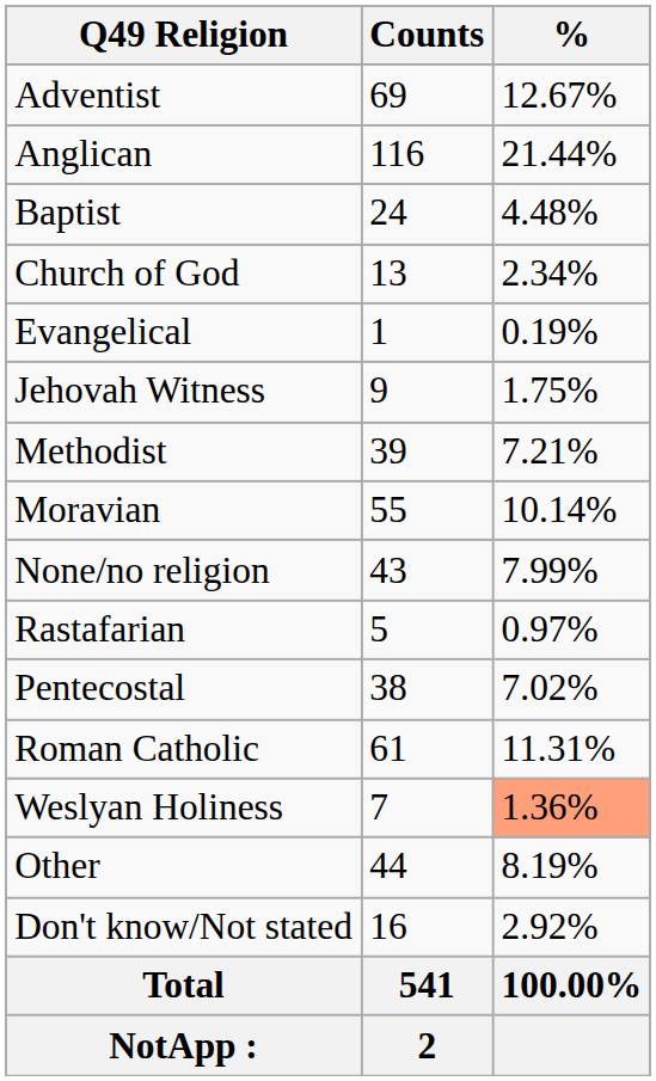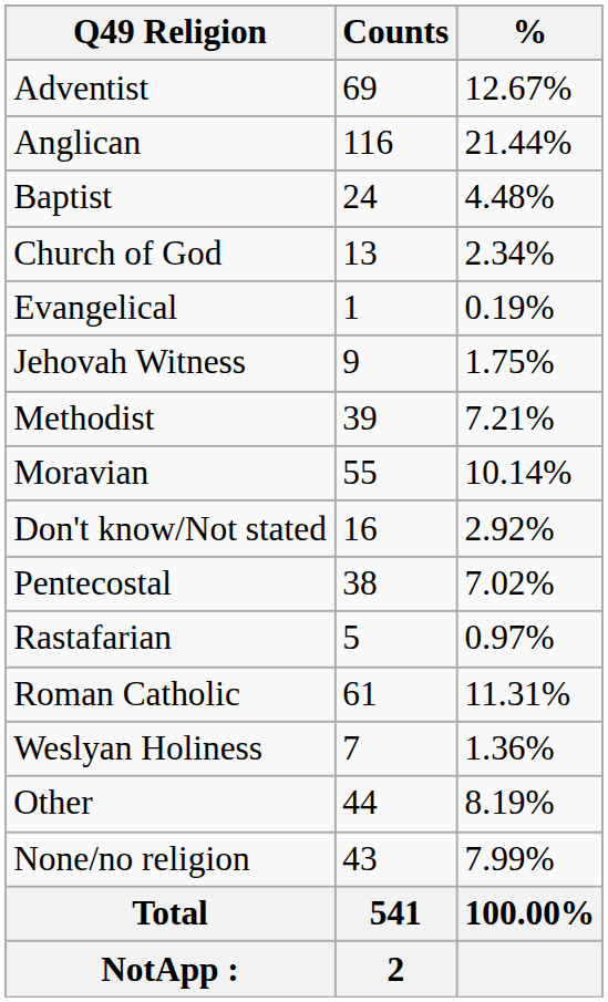 <table class="wikitable sortable">
 <tr>
 <th>Q49 Religion</th>
 <th>Counts</th>
 <th>%</th>
 </tr>
 <tr>
 <td>Adventist</td>
 <td>69</td>
 <td>12.67%</td>
 </tr>
 <tr>
 <td>Anglican</td>
 <td>116</td>
 <td>21.44%</td>
 </tr>
 <tr>
 <td>Baptist</td>
 <td>24</td>
 <td>4.48%</td>
 </tr>
 <tr>
 <td>Church of God</td>
 <td>13</td>
 <td>2.34%</td>
 </tr>
 <tr>
 <td>Evangelical</td>
 <td>1</td>
 <td>0.19%</td>
 </tr>
 <tr>
 <td>Jehovah Witness</td>
 <td>9</td>
 <td>1.75%</td>
 </tr>
 <tr>
 <td>Methodist</td>
 <td>39</td>
 <td>7.21%</td>
 </tr>
 <tr>
 <td>Moravian</td>
 <td>55</td>
 <td>10.14%</td>
 </tr>
 <tr>
-<td>None/no religion</td>
-<td>43</td>
-<td>7.99%</td>
+<td>Don't know/Not stated</td>
+<td>16</td>
+<td>2.92%</td>
+</tr>
+<tr>
+<td>Pentecostal</td>
+<td>38</td>
+<td>7.02%</td>
 </tr>
 <tr>
 <td>Rastafarian</td>
 <td>5</td>
 <td>0.97%</td>
-</tr>
-<tr>
-<td>Pentecostal</td>
-<td>38</td>
-<td>7.02%</td>
 </tr>
 <tr>
 <td>Roman Catholic</td>
 <td>61</td>
 <td>11.31%</td>
 </tr>
 <tr>
 <td>Weslyan Holiness</td>
 <td>7</td>
-<td style="background: lightsalmon;">1.36%</td>
+<td>1.36%</td>
 </tr>
 <tr>
 <td>Other</td>
 <td>44</td>
 <td>8.19%</td>
 </tr>
 <tr>
-<td>Don't know/Not stated</td>
-<td>16</td>
-<td>2.92%</td>
+<td>None/no religion</td>
+<td>43</td>
+<td>7.99%</td>
 </tr>
 <tr>
 <th>Total</th>
 <th>541</th>
 <th>100.00%</th>
 </tr>
 <tr>
 <th>NotApp :</th>
 <th>2</th>
 <th></th>
 </tr>
 </table>
